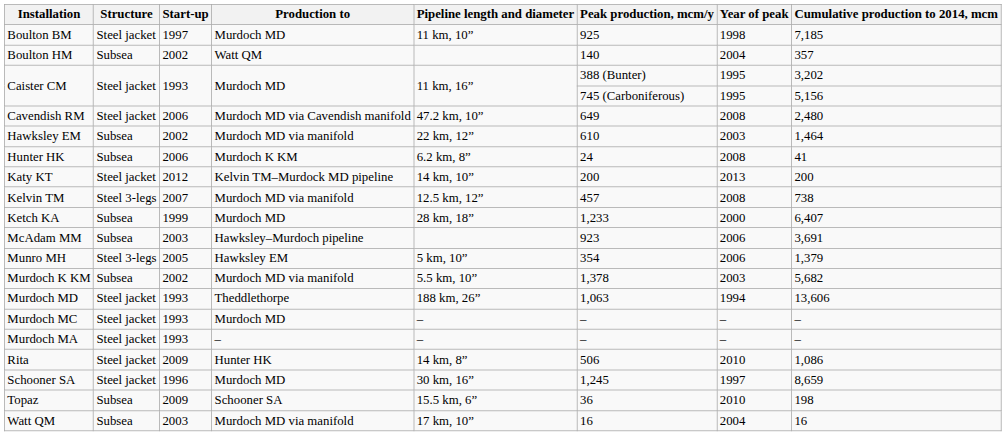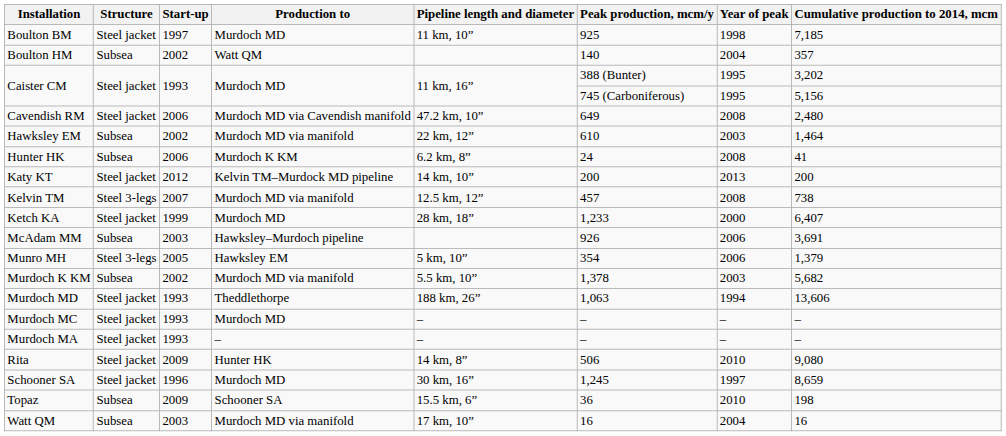 <table class="wikitable">
 <tr>
 <th>Installation</th>
 <th>Structure</th>
 <th>Start-up</th>
 <th>Production to</th>
 <th>Pipeline length and diameter</th>
 <th>Peak production, mcm/y</th>
 <th>Year of peak</th>
 <th>Cumulative production to 2014, mcm</th>
 </tr>
 <tr>
 <td>Boulton BM</td>
 <td>Steel jacket</td>
 <td>1997</td>
 <td>Murdoch MD</td>
 <td>11 km, 10”</td>
 <td>925</td>
 <td>1998</td>
 <td>7,185</td>
 </tr>
 <tr>
 <td>Boulton HM</td>
 <td>Subsea</td>
 <td>2002</td>
 <td>Watt QM</td>
 <td></td>
 <td>140</td>
 <td>2004</td>
 <td>357</td>
 </tr>
 <tr>
 <td rowspan="2">Caister CM</td>
 <td rowspan="2">Steel jacket</td>
 <td rowspan="2">1993</td>
 <td rowspan="2">Murdoch MD</td>
 <td rowspan="2">11 km, 16”</td>
 <td>388 (Bunter)</td>
 <td>1995</td>
 <td>3,202</td>
 </tr>
 <tr>
 <td>745 (Carboniferous)</td>
 <td>1995</td>
 <td>5,156</td>
 </tr>
 <tr>
 <td>Cavendish RM</td>
 <td>Steel jacket</td>
 <td>2006</td>
 <td>Murdoch MD via Cavendish manifold</td>
 <td>47.2 km, 10”</td>
 <td>649</td>
 <td>2008</td>
 <td>2,480</td>
 </tr>
 <tr>
 <td>Hawksley EM</td>
 <td>Subsea</td>
 <td>2002</td>
 <td>Murdoch MD via manifold</td>
 <td>22 km, 12”</td>
 <td>610</td>
 <td>2003</td>
 <td>1,464</td>
 </tr>
 <tr>
 <td>Hunter HK</td>
 <td>Subsea</td>
 <td>2006</td>
 <td>Murdoch K KM</td>
 <td>6.2 km, 8”</td>
 <td>24</td>
 <td>2008</td>
 <td>41</td>
 </tr>
 <tr>
 <td>Katy KT</td>
 <td>Steel jacket</td>
 <td>2012</td>
 <td>Kelvin TM–Murdock MD pipeline</td>
 <td>14 km, 10”</td>
 <td>200</td>
 <td>2013</td>
 <td>200</td>
 </tr>
 <tr>
 <td>Kelvin TM</td>
 <td>Steel 3-legs</td>
 <td>2007</td>
 <td>Murdoch MD via manifold</td>
 <td>12.5 km, 12”</td>
 <td>457</td>
 <td>2008</td>
 <td>738</td>
 </tr>
 <tr>
 <td>Ketch KA</td>
-<td>Subsea</td>
+<td>Steel jacket</td>
 <td>1999</td>
 <td>Murdoch MD</td>
 <td>28 km, 18”</td>
 <td>1,233</td>
 <td>2000</td>
 <td>6,407</td>
 </tr>
 <tr>
 <td>McAdam MM</td>
 <td>Subsea</td>
 <td>2003</td>
 <td>Hawksley–Murdoch pipeline</td>
 <td></td>
-<td>923</td>
+<td>926</td>
 <td>2006</td>
 <td>3,691</td>
 </tr>
 <tr>
 <td>Munro MH</td>
 <td>Steel 3-legs</td>
 <td>2005</td>
 <td>Hawksley EM</td>
 <td>5 km, 10”</td>
 <td>354</td>
 <td>2006</td>
 <td>1,379</td>
 </tr>
 <tr>
 <td>Murdoch K KM</td>
 <td>Subsea</td>
 <td>2002</td>
 <td>Murdoch MD via manifold</td>
 <td>5.5 km, 10”</td>
 <td>1,378</td>
 <td>2003</td>
 <td>5,682</td>
 </tr>
 <tr>
 <td>Murdoch MD</td>
 <td>Steel jacket</td>
 <td>1993</td>
 <td>Theddlethorpe</td>
 <td>188 km, 26”</td>
 <td>1,063</td>
 <td>1994</td>
 <td>13,606</td>
 </tr>
 <tr>
 <td>Murdoch MC</td>
 <td>Steel jacket</td>
 <td>1993</td>
 <td>Murdoch MD</td>
 <td>–</td>
 <td>–</td>
 <td>–</td>
 <td>–</td>
 </tr>
 <tr>
 <td>Murdoch MA</td>
 <td>Steel jacket</td>
 <td>1993</td>
 <td>–</td>
 <td>–</td>
 <td>–</td>
 <td>–</td>
 <td>–</td>
 </tr>
 <tr>
 <td>Rita</td>
 <td>Steel jacket</td>
 <td>2009</td>
 <td>Hunter HK</td>
 <td>14 km, 8”</td>
 <td>506</td>
 <td>2010</td>
-<td>1,086</td>
+<td>9,080</td>
 </tr>
 <tr>
 <td>Schooner SA</td>
 <td>Steel jacket</td>
 <td>1996</td>
 <td>Murdoch MD</td>
 <td>30 km, 16”</td>
 <td>1,245</td>
 <td>1997</td>
 <td>8,659</td>
 </tr>
 <tr>
 <td>Topaz</td>
 <td>Subsea</td>
 <td>2009</td>
 <td>Schooner SA</td>
 <td>15.5 km, 6”</td>
 <td>36</td>
 <td>2010</td>
 <td>198</td>
 </tr>
 <tr>
 <td>Watt QM</td>
 <td>Subsea</td>
 <td>2003</td>
 <td>Murdoch MD via manifold</td>
 <td>17 km, 10”</td>
 <td>16</td>
 <td>2004</td>
 <td>16</td>
 </tr>
 </table>
